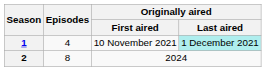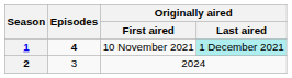 <table class="wikitable" style="text-align:center">
 <tr>
 <th rowspan=2>Season</th>
 <th rowspan=2>Episodes</th>
 <th colspan=2>Originally aired</th>
 </tr>
 <tr>
 <th>First aired</th>
 <th>Last aired</th>
 </tr>
 <tr>
 <th><a href='#'>1</a></th>
-<td>4</td>
+<td><strong>4</strong></td>
 <td>10 November 2021</td>
 <td style="background: paleturquoise;">1 December 2021</td>
 </tr>
 <tr>
 <th>2</th>
-<td>8</td>
+<td>3</td>
 <td colspan=2>2024</td>
 </tr>
 </table>
